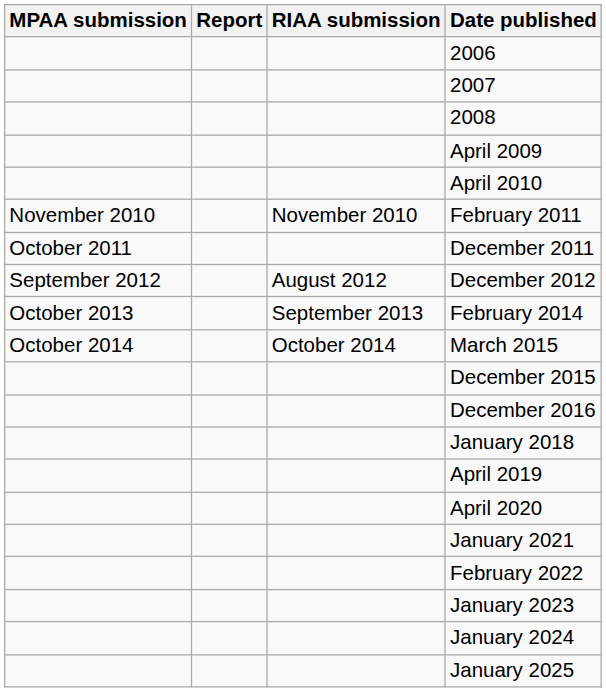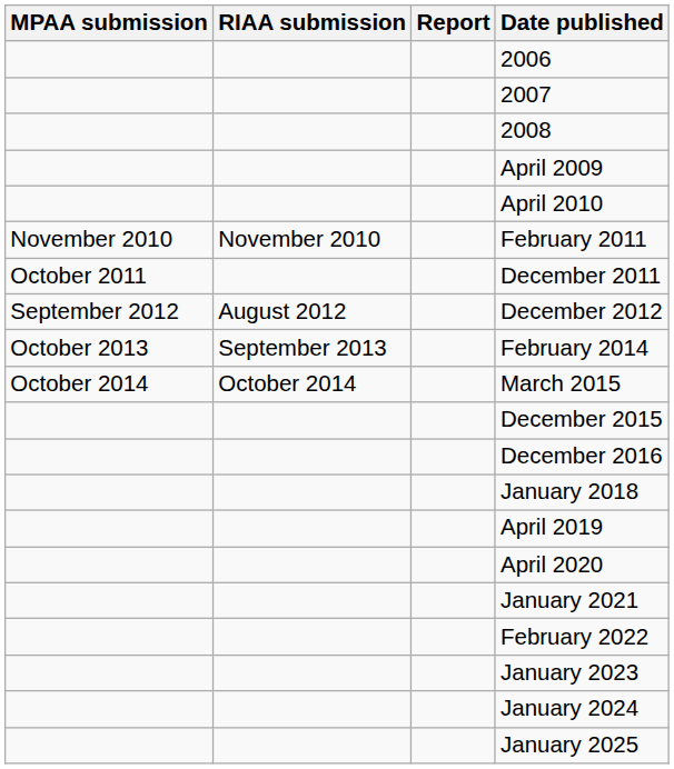 <table class="wikitable sortable">
 <tr>
 <th>MPAA submission</th>
+<th>RIAA submission</th>
 <th>Report</th>
-<th>RIAA submission</th>
 <th>Date published</th>
 </tr>
 <tr>
 <td></td>
 <td></td>
 <td></td>
 <td>2006</td>
 </tr>
 <tr>
 <td></td>
 <td></td>
 <td></td>
 <td>2007</td>
 </tr>
 <tr>
 <td></td>
 <td></td>
 <td></td>
 <td>2008</td>
 </tr>
 <tr>
 <td></td>
 <td></td>
 <td></td>
 <td>April 2009</td>
 </tr>
 <tr>
 <td></td>
 <td></td>
 <td></td>
 <td>April 2010</td>
 </tr>
 <tr>
 <td>November 2010</td>
+<td>November 2010</td>
 <td></td>
-<td>November 2010</td>
 <td>February 2011</td>
 </tr>
 <tr>
 <td>October 2011</td>
 <td></td>
 <td></td>
 <td>December 2011</td>
 </tr>
 <tr>
 <td>September 2012</td>
+<td>August 2012</td>
 <td></td>
-<td>August 2012</td>
 <td>December 2012</td>
 </tr>
 <tr>
 <td>October 2013</td>
+<td>September 2013</td>
 <td></td>
-<td>September 2013</td>
 <td>February 2014</td>
 </tr>
 <tr>
 <td>October 2014</td>
+<td>October 2014</td>
 <td></td>
-<td>October 2014</td>
 <td>March 2015</td>
 </tr>
 <tr>
 <td></td>
 <td></td>
 <td></td>
 <td>December 2015</td>
 </tr>
 <tr>
 <td></td>
 <td></td>
 <td></td>
 <td>December 2016</td>
 </tr>
 <tr>
 <td></td>
 <td></td>
 <td></td>
 <td>January 2018</td>
 </tr>
 <tr>
 <td></td>
 <td></td>
 <td></td>
 <td>April 2019</td>
 </tr>
 <tr>
 <td></td>
 <td></td>
 <td></td>
 <td>April 2020</td>
 </tr>
 <tr>
 <td></td>
 <td></td>
 <td></td>
 <td>January 2021</td>
 </tr>
 <tr>
 <td></td>
 <td></td>
 <td></td>
 <td>February 2022</td>
 </tr>
 <tr>
 <td></td>
 <td></td>
 <td></td>
 <td>January 2023</td>
 </tr>
 <tr>
 <td></td>
 <td></td>
 <td></td>
 <td>January 2024</td>
 </tr>
 <tr>
 <td></td>
 <td></td>
 <td></td>
 <td>January 2025</td>
 </tr>
 </table>
